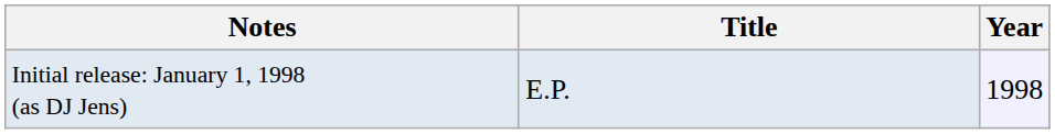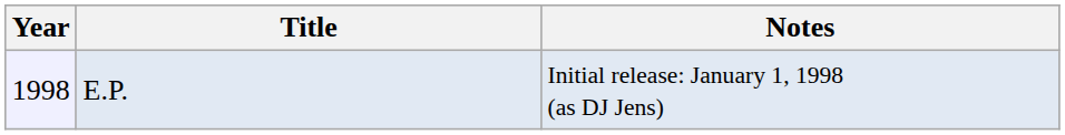 <table class="wikitable">
 <tr class="hintergrundfarbe8">
+<th>Year</th>
+<th width="250">Title</th>
 <th width="280">Notes</th>
-<th width="250">Title</th>
-<th>Year</th>
 </tr>
 <tr bgcolor="#E1E9F3">
+<td bgcolor="#f0f0ff">1998</td>
+<td>E.P.</td>
 <td><small>Initial release: January 1, 1998<br>(as DJ Jens)</small></td>
-<td>E.P.</td>
-<td bgcolor="#f0f0ff">1998</td>
 </tr>
 </table>
